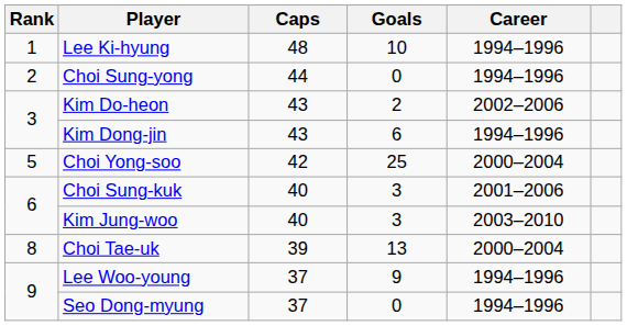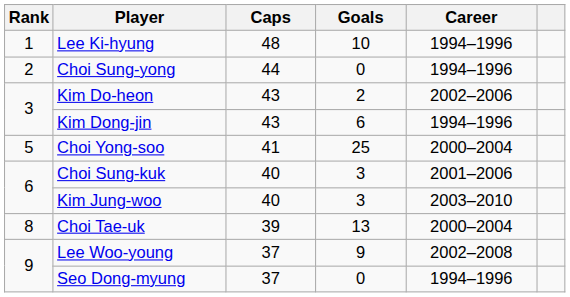 <table class="wikitable sortable" style="text-align:center;">
 <tr>
 <th width="40">Rank</th>
 <th width="160">Player</th>
 <th width="80">Caps</th>
 <th width="80">Goals</th>
 <th width="120">Career</th>
 <th width="20"></th>
 </tr>
 <tr>
 <td>1</td>
 <td style="text-align:left"><a href='#'>Lee Ki-hyung</a></td>
 <td>48</td>
 <td>10</td>
 <td>1994–1996</td>
 <td></td>
 </tr>
 <tr>
 <td>2</td>
 <td style="text-align:left"><a href='#'>Choi Sung-yong</a></td>
 <td>44</td>
 <td>0</td>
 <td>1994–1996</td>
 <td></td>
 </tr>
 <tr>
 <td rowspan="2">3</td>
 <td style="text-align:left"><a href='#'>Kim Do-heon</a></td>
 <td>43</td>
 <td>2</td>
 <td>2002–2006</td>
 <td></td>
 </tr>
 <tr>
 <td style="text-align:left"><a href='#'>Kim Dong-jin</a></td>
 <td>43</td>
 <td>6</td>
 <td>1994–1996</td>
 <td></td>
 </tr>
 <tr>
 <td>5</td>
 <td style="text-align:left"><a href='#'>Choi Yong-soo</a></td>
-<td>42</td>
+<td>41</td>
 <td>25</td>
 <td>2000–2004</td>
 <td></td>
 </tr>
 <tr>
 <td rowspan="2">6</td>
 <td style="text-align:left"><a href='#'>Choi Sung-kuk</a></td>
 <td>40</td>
 <td>3</td>
 <td>2001–2006</td>
 <td></td>
 </tr>
 <tr>
 <td style="text-align:left"><a href='#'>Kim Jung-woo</a></td>
 <td>40</td>
 <td>3</td>
 <td>2003–2010</td>
 <td></td>
 </tr>
 <tr>
 <td>8</td>
 <td style="text-align:left"><a href='#'>Choi Tae-uk</a></td>
 <td>39</td>
 <td>13</td>
 <td>2000–2004</td>
 <td></td>
 </tr>
 <tr>
 <td rowspan="2">9</td>
 <td style="text-align:left"><a href='#'>Lee Woo-young</a></td>
 <td>37</td>
 <td>9</td>
-<td>1994–1996</td>
+<td>2002–2008</td>
 <td></td>
 </tr>
 <tr>
 <td style="text-align:left"><a href='#'>Seo Dong-myung</a></td>
 <td>37</td>
 <td>0</td>
 <td>1994–1996</td>
 <td></td>
 </tr>
 </table>
